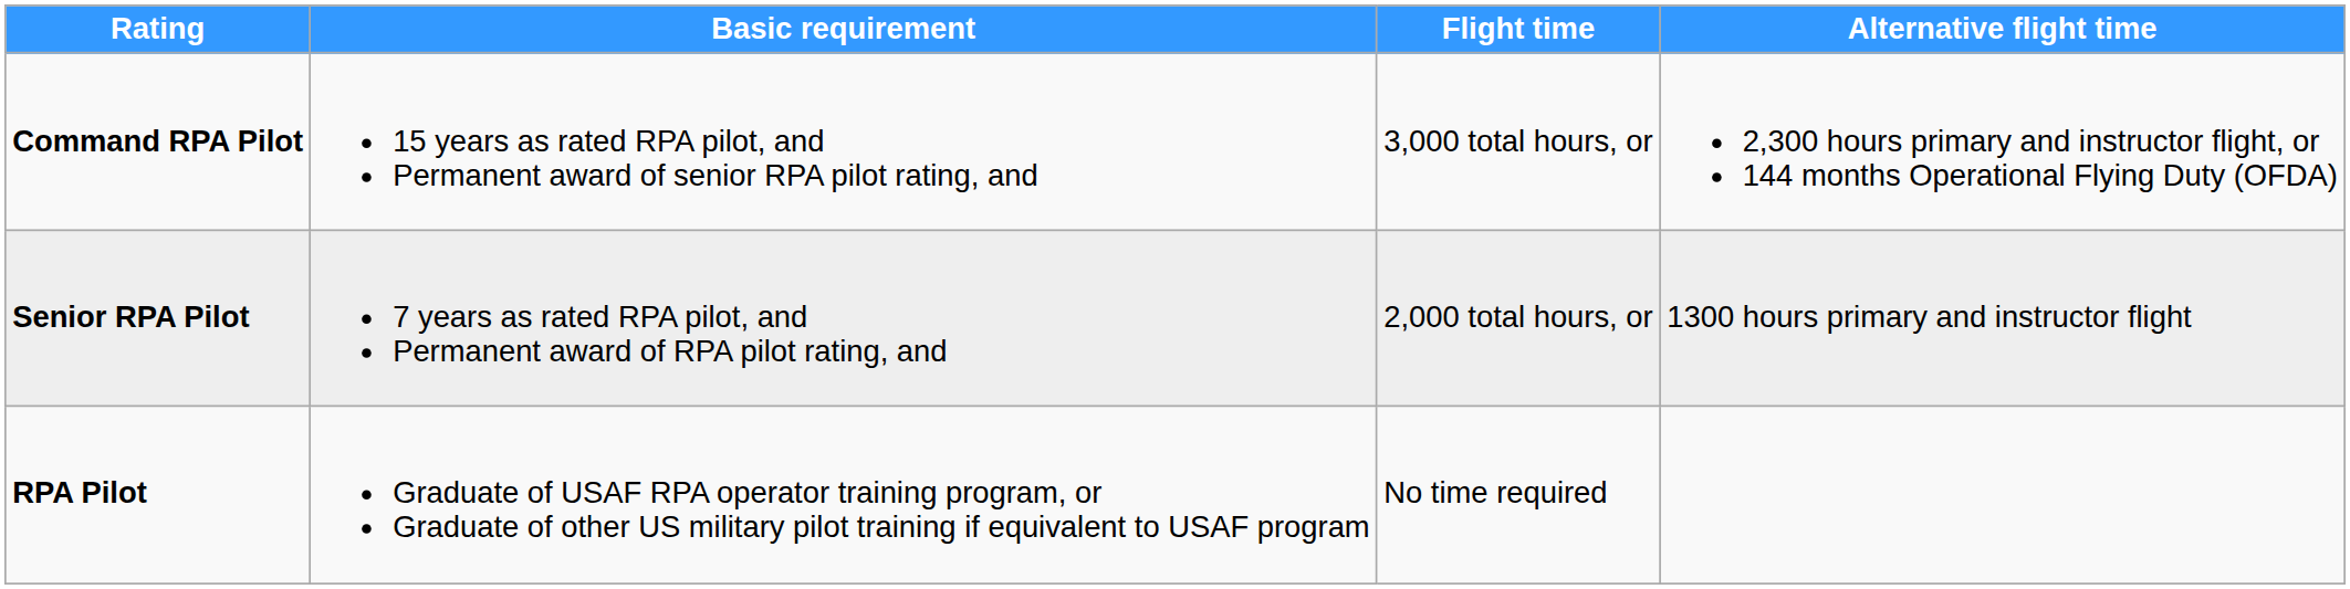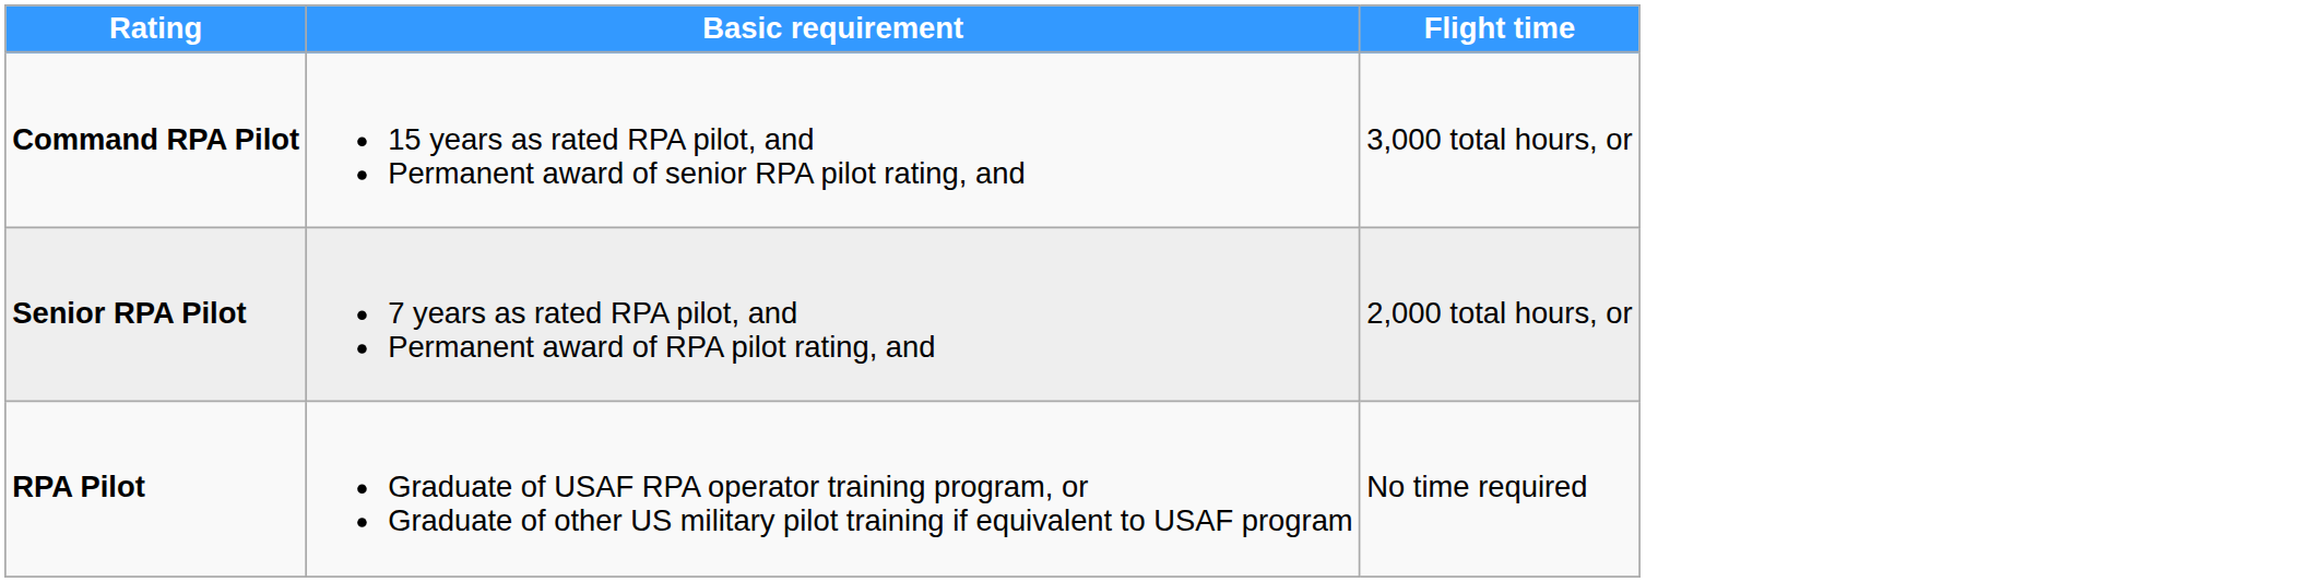 <table class="wikitable">
 <tr style="background: #3399ff;">
 <th style="background-color:#3399ff; color:white;">Rating</th>
 <th style="background-color:#3399ff; color:white;">Basic requirement</th>
 <th style="background-color:#3399ff; color:white;">Flight time</th>
-<th style="background-color:#3399ff; color:white;">Alternative flight time</th>
 </tr>
 <tr>
 <td><strong>Command RPA Pilot</strong></td>
 <td><br><ul><li>15 years as rated RPA pilot, and</li><li>Permanent award of senior RPA pilot rating, and</li></ul></td>
 <td>3,000 total hours, or</td>
-<td><br><ul><li>2,300 hours primary and instructor flight, or</li><li>144 months Operational Flying Duty (OFDA)</li></ul></td>
 </tr>
 <tr style="background: #eeeeee;">
 <td><strong>Senior RPA Pilot</strong></td>
 <td><br><ul><li>7 years as rated RPA pilot, and</li><li>Permanent award of RPA pilot rating, and</li></ul></td>
 <td>2,000 total hours, or</td>
-<td>1300 hours primary and instructor flight</td>
 </tr>
 <tr>
 <td><strong>RPA Pilot</strong></td>
 <td><br><ul><li>Graduate of USAF RPA operator training program, or</li><li>Graduate of other US military pilot training if equivalent to USAF program</li></ul></td>
 <td>No time required</td>
-<td></td>
 </tr>
 </table>
